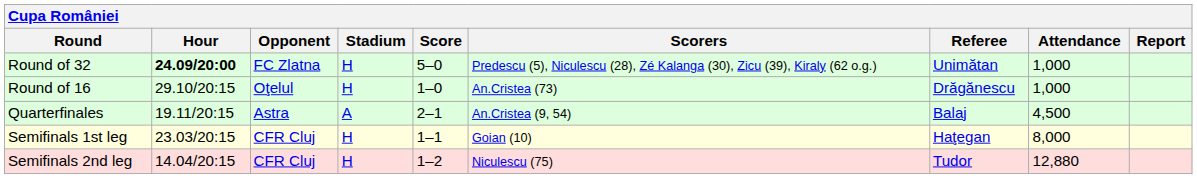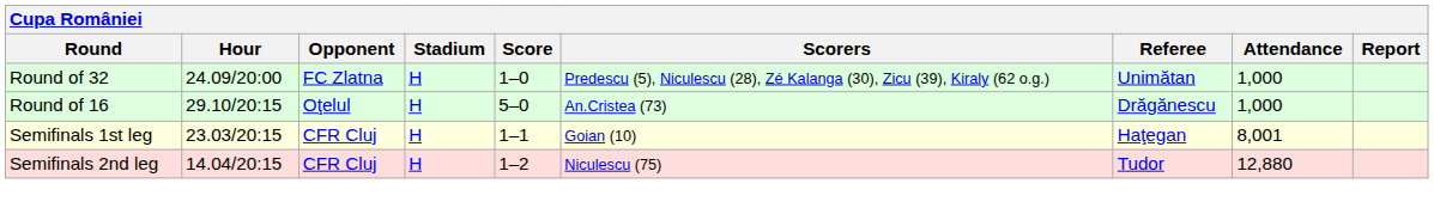 <table class="wikitable collapsible" style="width:99%;">
 <tr>
 <th colspan="9" style="text-align:left;"><a href='#'>Cupa României</a></th>
 </tr>
 <tr>
 <th>Round</th>
 <th>Hour</th>
 <th>Opponent</th>
 <th>Stadium</th>
 <th>Score</th>
 <th>Scorers</th>
 <th>Referee</th>
 <th>Attendance</th>
 <th>Report</th>
 </tr>
 <tr bgcolor="#ddffdd">
 <td>Round of 32</td>
-<td><strong>24.09/20:00</strong></td>
+<td>24.09/20:00</td>
 <td><a href='#'>FC Zlatna</a></td>
 <td><a href='#'>H</a></td>
-<td>5–0</td>
+<td>1–0</td>
 <td><small><a href='#'>Predescu</a> (5), <a href='#'>Niculescu</a> (28), <a href='#'>Zé Kalanga</a> (30), <a href='#'>Zicu</a> (39), <a href='#'>Kiraly</a> (62 o.g.)</small></td>
 <td><a href='#'>Unimătan</a></td>
 <td>1,000</td>
 <td></td>
 </tr>
 <tr bgcolor="#ddffdd">
 <td>Round of 16</td>
 <td>29.10/20:15</td>
 <td><a href='#'>Oţelul</a></td>
 <td><a href='#'>H</a></td>
-<td>1–0</td>
+<td>5–0</td>
 <td><small><a href='#'>An.Cristea</a> (73)</small></td>
 <td><a href='#'>Drăgănescu</a></td>
 <td>1,000</td>
 <td></td>
-</tr>
-<tr bgcolor="#ddffdd">
-<td>Quarterfinales</td>
-<td>19.11/20:15</td>
-<td><a href='#'>Astra</a></td>
-<td><a href='#'>A</a></td>
-<td>2–1</td>
-<td><small><a href='#'>An.Cristea</a> (9, 54)</small></td>
-<td><a href='#'>Balaj</a></td>
-<td>4,500</td>
-<td> </td>
 </tr>
 <tr bgcolor="#ffffdd">
 <td>Semifinals 1st leg</td>
 <td>23.03/20:15</td>
 <td><a href='#'>CFR Cluj</a></td>
 <td><a href='#'>H</a></td>
 <td>1–1</td>
 <td><small><a href='#'>Goian</a> (10)</small></td>
 <td><a href='#'>Haţegan</a></td>
-<td>8,000</td>
+<td>8,001</td>
 <td> </td>
 </tr>
 <tr bgcolor="#ffdddd">
 <td>Semifinals 2nd leg</td>
 <td>14.04/20:15</td>
 <td><a href='#'>CFR Cluj</a></td>
 <td><a href='#'>H</a></td>
 <td>1–2</td>
 <td><small><a href='#'>Niculescu</a> (75)</small></td>
 <td><a href='#'>Tudor</a></td>
 <td>12,880</td>
 <td> </td>
 </tr>
 </table>
